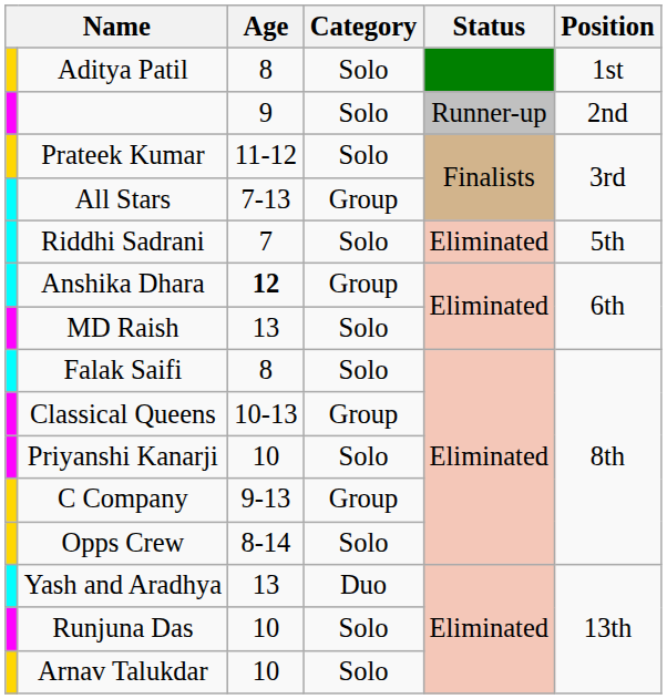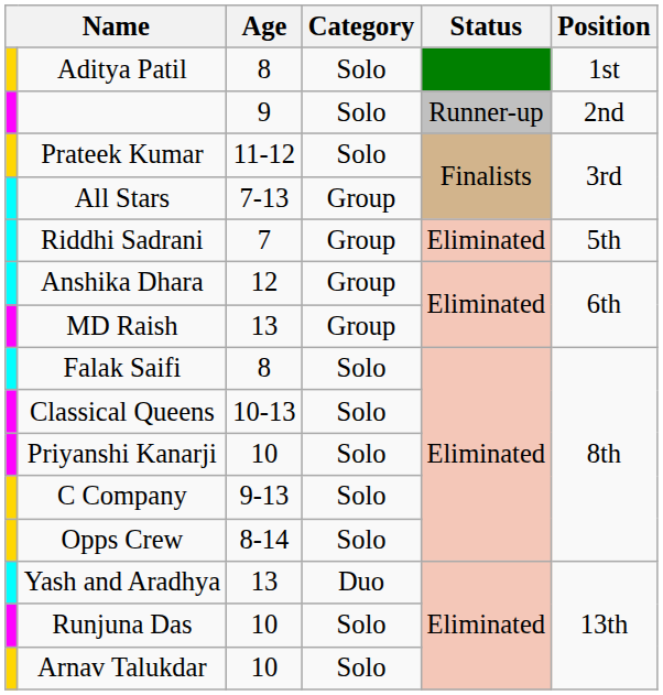 <table class="wikitable sortable" style="text-align:center;">
 <tr>
 <th colspan="2">Name</th>
 <th>Age</th>
 <th>Category</th>
 <th>Status</th>
 <th>Position</th>
 </tr>
 <tr>
 <td bgcolor="gold"></td>
 <td>Aditya Patil</td>
 <td>8</td>
 <td>Solo</td>
 <td style="background:green;; text-align:center;"></td>
 <td>1st</td>
 </tr>
 <tr>
 <td bgcolor="magenta"></td>
 <td></td>
 <td>9</td>
 <td>Solo</td>
 <td style="background: silver;; text-align:center;">Runner-up<br></td>
 <td>2nd</td>
 </tr>
 <tr>
 <td bgcolor="gold"></td>
 <td>Prateek Kumar</td>
 <td>11-12</td>
 <td>Solo</td>
 <td rowspan="2" style="background:tan;; text-align:center;">Finalists <br></td>
 <td rowspan="2">3rd</td>
 </tr>
 <tr>
 <td bgcolor="cyan"></td>
 <td>All Stars</td>
 <td>7-13</td>
 <td>Group</td>
 </tr>
 <tr>
 <td bgcolor="cyan"></td>
 <td>Riddhi Sadrani</td>
 <td>7</td>
-<td>Solo</td>
+<td>Group</td>
 <td style="background:#f4c7b8;; text-align:center;">Eliminated <br></td>
 <td>5th</td>
 </tr>
 <tr>
 <td bgcolor="cyan"></td>
 <td>Anshika Dhara</td>
-<td><strong>12</strong></td>
+<td>12</td>
 <td>Group</td>
 <td rowspan="2" style="background:#f4c7b8;; text-align:center;">Eliminated <br></td>
 <td rowspan="2">6th</td>
 </tr>
 <tr>
 <td bgcolor="magenta"></td>
 <td>MD Raish</td>
 <td>13</td>
-<td>Solo</td>
+<td>Group</td>
 </tr>
 <tr>
 <td bgcolor="cyan"></td>
 <td>Falak Saifi</td>
 <td>8</td>
 <td>Solo</td>
 <td rowspan="5" style="background:#f4c7b8;; text-align:center;">Eliminated <br></td>
 <td rowspan="5">8th</td>
 </tr>
 <tr>
 <td bgcolor="magenta"></td>
 <td>Classical Queens</td>
 <td>10-13</td>
-<td>Group</td>
+<td>Solo</td>
 </tr>
 <tr>
 <td bgcolor="magenta"></td>
 <td>Priyanshi Kanarji</td>
 <td>10</td>
 <td>Solo</td>
 </tr>
 <tr>
 <td bgcolor="gold"></td>
 <td>C Company</td>
 <td>9-13</td>
-<td>Group</td>
+<td>Solo</td>
 </tr>
 <tr>
 <td bgcolor="gold"></td>
 <td>Opps Crew</td>
 <td>8-14</td>
 <td>Solo</td>
 </tr>
 <tr>
 <td bgcolor="cyan"></td>
 <td>Yash and Aradhya</td>
 <td>13</td>
 <td>Duo</td>
 <td rowspan="3" style="background:#f4c7b8;; text-align:center;">Eliminated<br></td>
 <td rowspan="3">13th</td>
 </tr>
 <tr>
 <td bgcolor="magenta"></td>
 <td>Runjuna Das</td>
 <td>10</td>
 <td>Solo</td>
 </tr>
 <tr>
 <td bgcolor="gold"></td>
 <td>Arnav Talukdar</td>
 <td>10</td>
 <td>Solo</td>
 </tr>
 </table>
